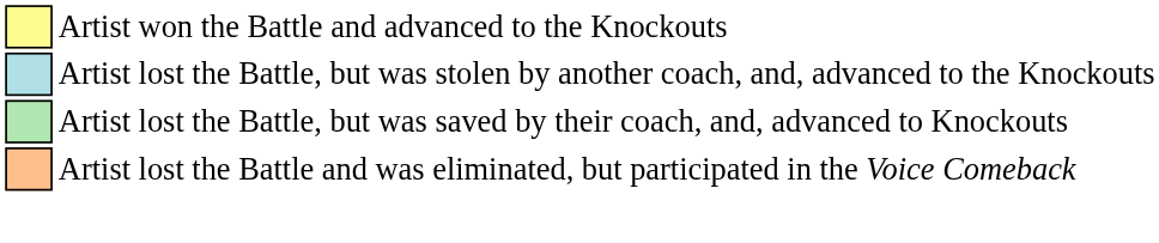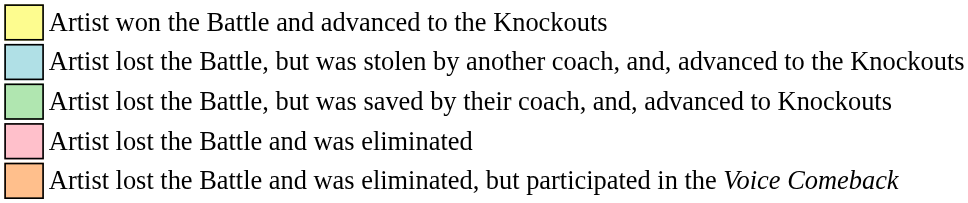 <table class="toccolours" style="font-size: 100%">
 <tr>
 <td style="background:#fdfc8f; border:1px solid black">     </td>
 <td>Artist won the Battle and advanced to the Knockouts</td>
 </tr>
 <tr>
 <td style="background:#b0e0e6; border:1px solid black">     </td>
 <td>Artist lost the Battle, but was stolen by another coach, and, advanced to the Knockouts</td>
 </tr>
 <tr>
 <td style="background:#b0e6b0; border:1px solid black">     </td>
 <td>Artist lost the Battle, but was saved by their coach, and, advanced to Knockouts</td>
 </tr>
 <tr>
+<td style="background:pink; border:1px solid black">     </td>
+<td>Artist lost the Battle and was eliminated</td>
+</tr>
+<tr>
 <td style="background:#FFBF8C; border:1px solid black">     </td>
 <td>Artist lost the Battle and was eliminated, but participated in the <em>Voice Comeback</em></td>
 </tr>
 </table>
